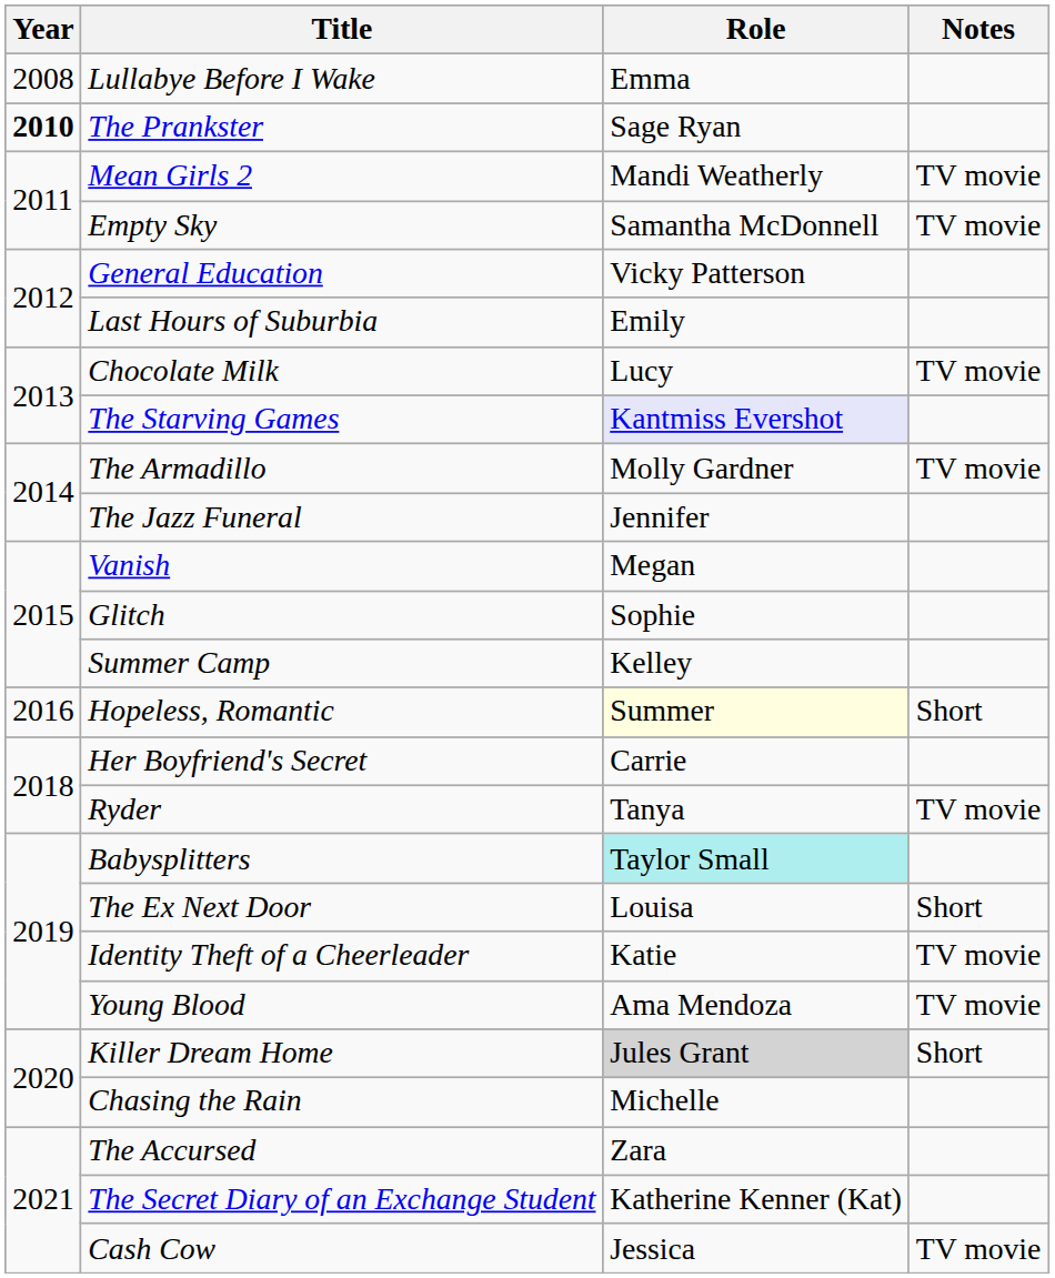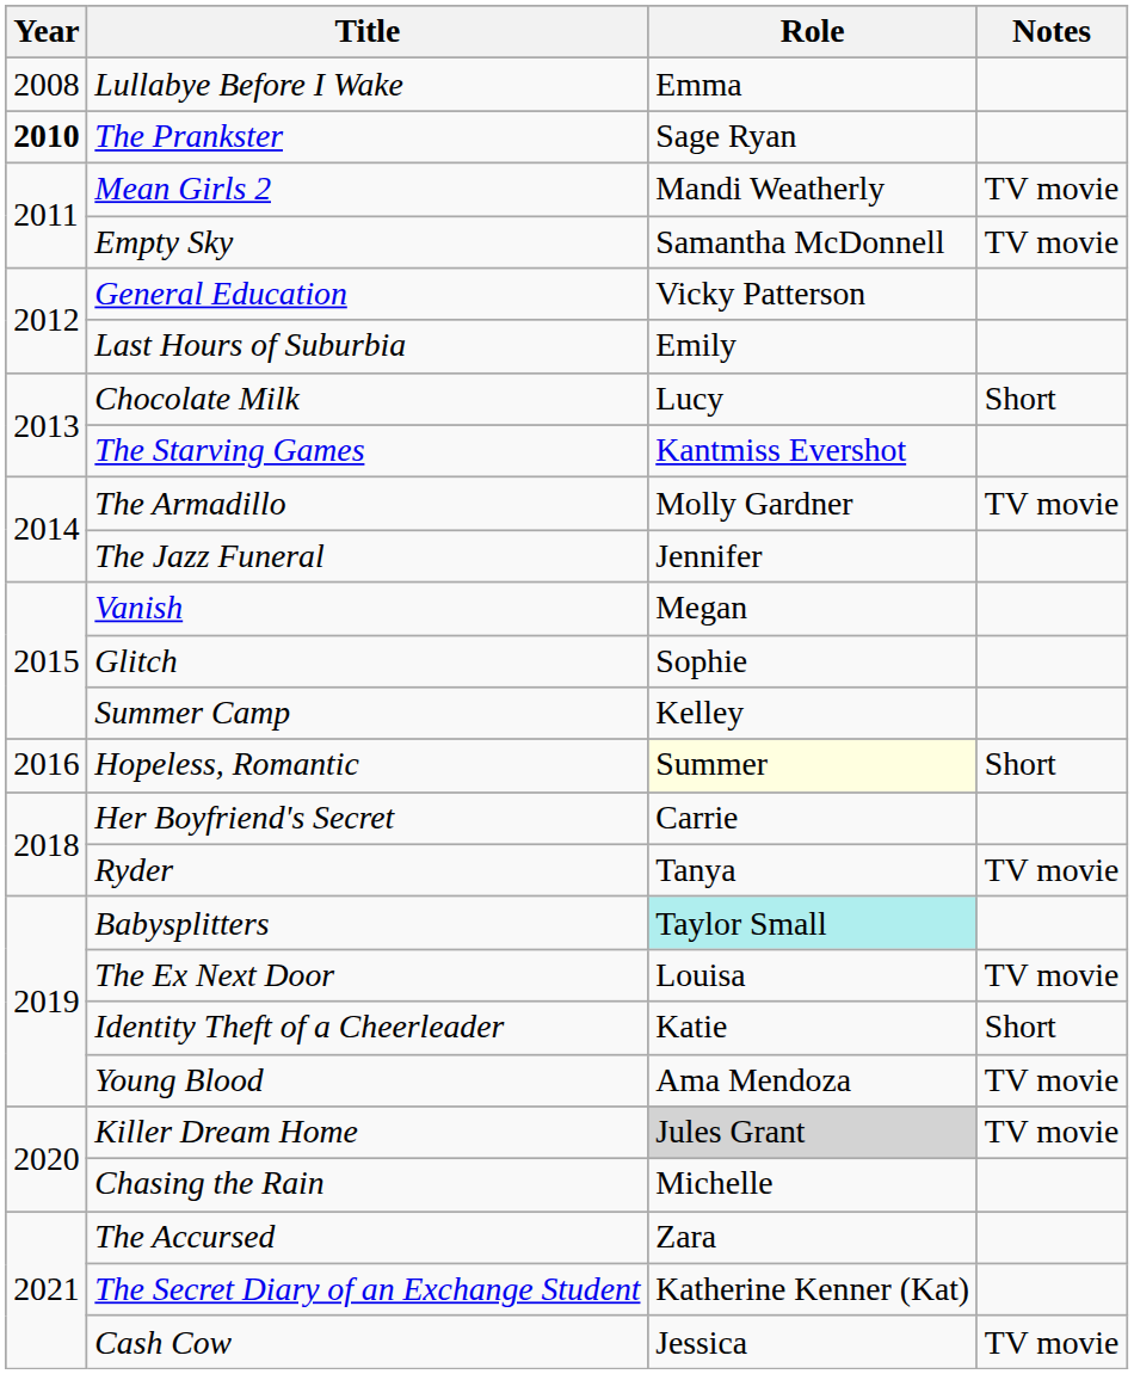 <table class="wikitable sortable">
 <tr>
 <th>Year</th>
 <th>Title</th>
 <th>Role</th>
 <th>Notes</th>
 </tr>
 <tr>
 <td>2008</td>
 <td><em>Lullabye Before I Wake</em></td>
 <td>Emma</td>
 <td></td>
 </tr>
 <tr>
 <td><strong>2010</strong></td>
 <td><em><a href='#'>The Prankster</a></em></td>
 <td>Sage Ryan</td>
 <td></td>
 </tr>
 <tr>
 <td rowspan="2">2011</td>
 <td><em><a href='#'>Mean Girls 2</a></em></td>
 <td>Mandi Weatherly</td>
 <td>TV movie</td>
 </tr>
 <tr>
 <td><em>Empty Sky</em></td>
 <td>Samantha McDonnell</td>
 <td>TV movie</td>
 </tr>
 <tr>
 <td rowspan="2">2012</td>
 <td><em><a href='#'>General Education</a></em></td>
 <td>Vicky Patterson</td>
 <td></td>
 </tr>
 <tr>
 <td><em>Last Hours of Suburbia</em></td>
 <td>Emily</td>
 <td></td>
 </tr>
 <tr>
 <td rowspan="2">2013</td>
 <td><em>Chocolate Milk</em></td>
 <td>Lucy</td>
-<td>TV movie</td>
+<td>Short</td>
 </tr>
 <tr>
 <td><em><a href='#'>The Starving Games</a></em></td>
-<td style="background: lavender;"><a href='#'>Kantmiss Evershot</a></td>
+<td><a href='#'>Kantmiss Evershot</a></td>
 <td></td>
 </tr>
 <tr>
 <td rowspan="2">2014</td>
 <td><em>The Armadillo</em></td>
 <td>Molly Gardner</td>
 <td>TV movie</td>
 </tr>
 <tr>
 <td><em>The Jazz Funeral</em></td>
 <td>Jennifer</td>
 <td></td>
 </tr>
 <tr>
 <td rowspan="3">2015</td>
 <td><em><a href='#'>Vanish</a></em></td>
 <td>Megan</td>
 <td></td>
 </tr>
 <tr>
 <td><em>Glitch</em></td>
 <td>Sophie</td>
 <td></td>
 </tr>
 <tr>
 <td><em>Summer Camp</em></td>
 <td>Kelley</td>
 <td></td>
 </tr>
 <tr>
 <td>2016</td>
 <td><em>Hopeless, Romantic</em></td>
 <td style="background: lightyellow;">Summer</td>
 <td>Short</td>
 </tr>
 <tr>
 <td rowspan="2">2018</td>
 <td><em>Her Boyfriend's Secret</em></td>
 <td>Carrie</td>
 <td></td>
 </tr>
 <tr>
 <td><em>Ryder</em></td>
 <td>Tanya</td>
 <td>TV movie</td>
 </tr>
 <tr>
 <td rowspan="4">2019</td>
 <td><em>Babysplitters</em></td>
 <td style="background: paleturquoise;">Taylor Small</td>
 <td></td>
 </tr>
 <tr>
 <td><em>The Ex Next Door</em></td>
 <td>Louisa</td>
-<td>Short</td>
+<td>TV movie</td>
 </tr>
 <tr>
 <td><em>Identity Theft of a Cheerleader</em></td>
 <td>Katie</td>
-<td>TV movie</td>
+<td>Short</td>
 </tr>
 <tr>
 <td><em>Young Blood</em></td>
 <td>Ama Mendoza</td>
 <td>TV movie</td>
 </tr>
 <tr>
 <td rowspan="2">2020</td>
 <td><em>Killer Dream Home</em></td>
 <td style="background: lightgrey;">Jules Grant</td>
-<td>Short</td>
+<td>TV movie</td>
 </tr>
 <tr>
 <td><em>Chasing the Rain</em></td>
 <td>Michelle</td>
 <td></td>
 </tr>
 <tr>
 <td rowspan="3">2021</td>
 <td><em>The Accursed</em></td>
 <td>Zara</td>
 <td></td>
 </tr>
 <tr>
 <td><em><a href='#'>The Secret Diary of an Exchange Student</a></em></td>
 <td>Katherine Kenner (Kat)</td>
 <td></td>
 </tr>
 <tr>
 <td><em>Cash Cow</em></td>
 <td>Jessica</td>
 <td>TV movie</td>
 </tr>
 </table>
